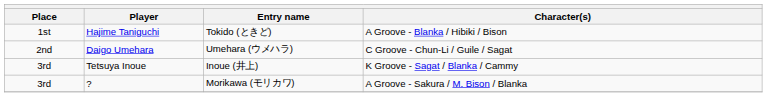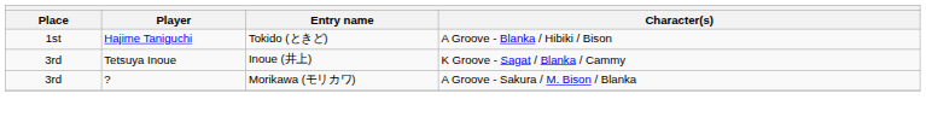 <table class="wikitable" width=100%>
 <tr>
 <th colspan=4></th>
 </tr>
 <tr>
 <th width=10%>Place</th>
 <th width=15%>Player</th>
 <th width=20%>Entry name</th>
 <th width=50%>Character(s)</th>
 </tr>
 <tr>
 <td align=center>1st</td>
 <td><a href='#'>Hajime Taniguchi</a></td>
 <td>Tokido (ときど)</td>
 <td>A Groove - <a href='#'>Blanka</a> / Hibiki / Bison</td>
 </tr>
 <tr>
-<td align=center>2nd</td>
-<td><a href='#'>Daigo Umehara</a></td>
-<td>Umehara (ウメハラ)</td>
-<td>C Groove - Chun-Li / Guile / Sagat</td>
-</tr>
-<tr>
 <td align=center>3rd</td>
 <td>Tetsuya Inoue</td>
 <td>Inoue (井上)</td>
 <td>K Groove - <a href='#'>Sagat</a> / <a href='#'>Blanka</a> / Cammy</td>
 </tr>
 <tr>
 <td align=center>3rd</td>
 <td>?</td>
 <td>Morikawa (モリカワ)</td>
 <td>A Groove - Sakura / <a href='#'>M. Bison</a> / Blanka</td>
 </tr>
 <tr>
 </tr>
 </table>
